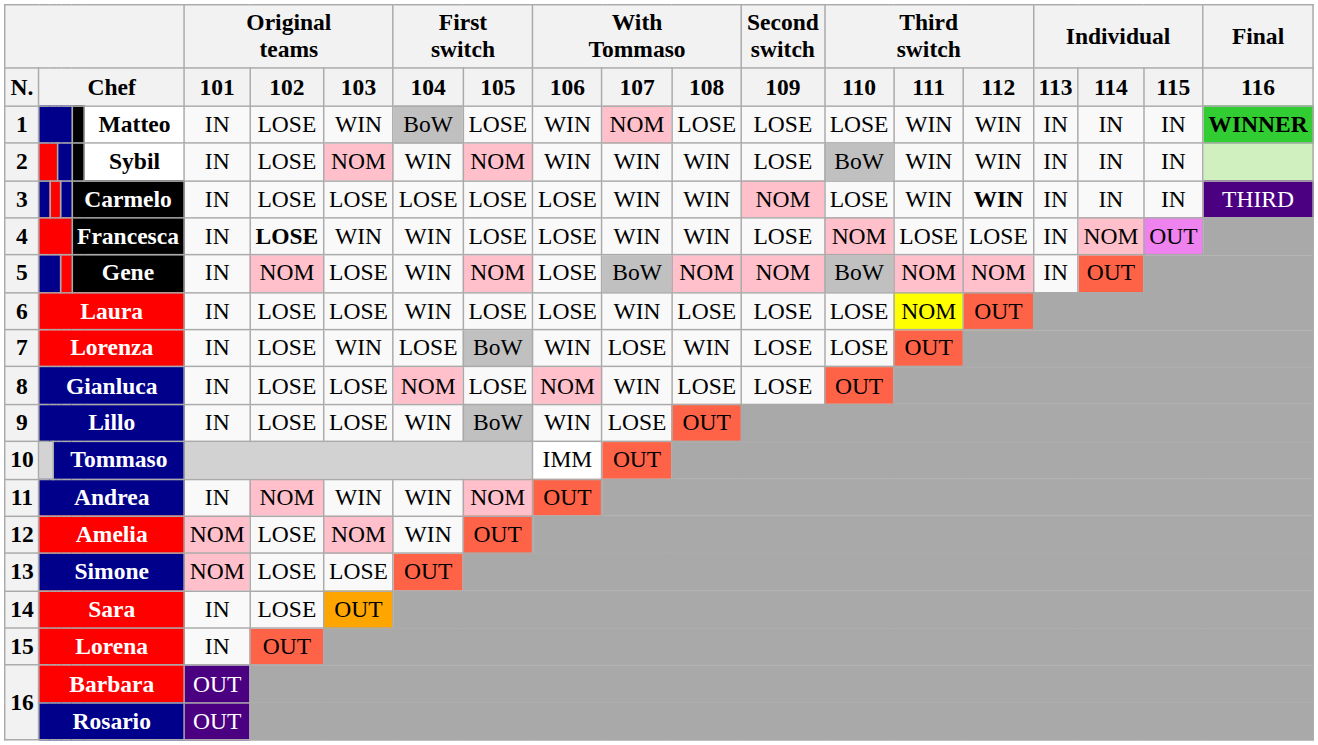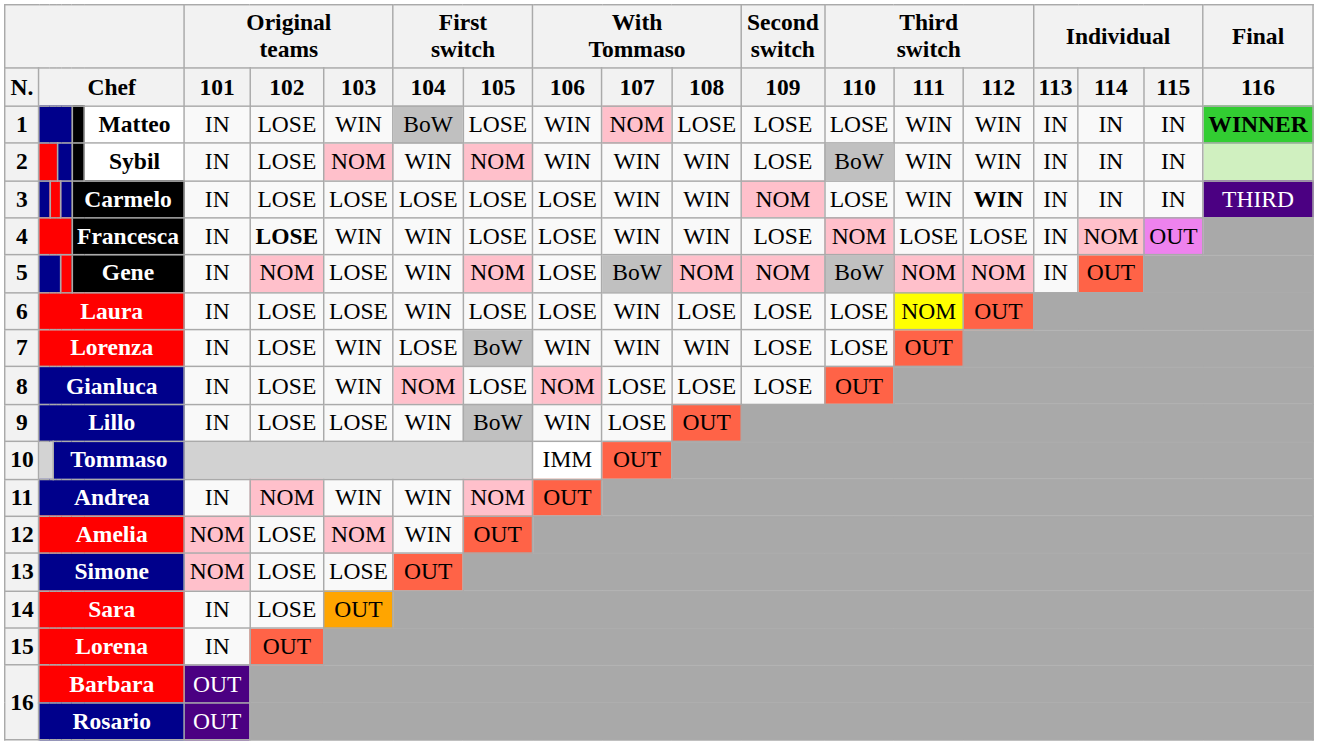 <table class="wikitable" style="text-align:center">
 <tr>
 <th colspan=8></th>
 <th colspan=3>Original<br>teams</th>
 <th colspan=2>First<br>switch</th>
 <th colspan=3>With<br>Tommaso</th>
 <th>Second<br>switch</th>
 <th colspan=3>Third<br>switch</th>
 <th colspan=3>Individual</th>
 <th>Final</th>
 </tr>
 <tr>
 <th>N.</th>
 <th colspan="7">Chef</th>
 <th>101</th>
 <th>102</th>
 <th>103</th>
 <th>104</th>
 <th>105</th>
 <th>106</th>
 <th>107</th>
 <th>108</th>
 <th>109</th>
 <th>110</th>
 <th>111</th>
 <th>112</th>
 <th>113</th>
 <th>114</th>
 <th>115</th>
 <th>116</th>
 </tr>
 <tr>
 <th>1</th>
 <th colspan="5" style="background:darkblue; color:#000;"></th>
 <th style="background:black; color:#000;"></th>
 <th style="background:#fff; color:#000;">Matteo</th>
 <td>IN</td>
 <td>LOSE</td>
 <td>WIN</td>
 <td style="background:silver;">BoW</td>
 <td>LOSE</td>
 <td>WIN</td>
 <td style="background:pink;">NOM</td>
 <td>LOSE</td>
 <td>LOSE</td>
 <td>LOSE</td>
 <td>WIN</td>
 <td>WIN</td>
 <td>IN</td>
 <td>IN</td>
 <td>IN</td>
 <td style="background:limegreen;"><strong>WINNER</strong></td>
 </tr>
 <tr>
 <th>2</th>
 <th colspan="3" style="background:red; color:#000;"></th>
 <th colspan="2" style="background:darkblue; color:#000;"></th>
 <th style="background:black; color:#000;"></th>
 <th style="background:#fff; color:#000;">Sybil</th>
 <td>IN</td>
 <td>LOSE</td>
 <td style="background:pink;">NOM</td>
 <td>WIN</td>
 <td style="background:pink;">NOM</td>
 <td>WIN</td>
 <td>WIN</td>
 <td>WIN</td>
 <td>LOSE</td>
 <td style="background:silver;">BoW</td>
 <td>WIN</td>
 <td>WIN</td>
 <td>IN</td>
 <td>IN</td>
 <td>IN</td>
 <td style="background:#D0F0C0;"></td>
 </tr>
 <tr>
 <th>3</th>
 <th style="background:darkblue; color:#000;"></th>
 <th colspan="3" style="background:red; color:#000;"></th>
 <th style="background:darkblue; color:#000;"></th>
 <th colspan="2" style="background:#000; color:#fff;">Carmelo</th>
 <td>IN</td>
 <td>LOSE</td>
 <td>LOSE</td>
 <td>LOSE</td>
 <td>LOSE</td>
 <td>LOSE</td>
 <td>WIN</td>
 <td>WIN</td>
 <td style="background:pink;">NOM</td>
 <td>LOSE</td>
 <td>WIN</td>
 <td><strong>WIN</strong></td>
 <td>IN</td>
 <td>IN</td>
 <td>IN</td>
 <td style="background:indigo; color:white;">THIRD</td>
 </tr>
 <tr>
 <th>4</th>
 <th colspan="5" style="background:red; color:#000;"></th>
 <th colspan="2" style="background:#000; color:#fff;">Francesca</th>
 <td>IN</td>
 <td><strong>LOSE</strong></td>
 <td>WIN</td>
 <td>WIN</td>
 <td>LOSE</td>
 <td>LOSE</td>
 <td>WIN</td>
 <td>WIN</td>
 <td>LOSE</td>
 <td style="background:pink;">NOM</td>
 <td>LOSE</td>
 <td>LOSE</td>
 <td>IN</td>
 <td style="background:pink;">NOM</td>
 <td style="background:violet;">OUT</td>
 <td style="background:darkgrey" colspan=1></td>
 </tr>
 <tr>
 <th>5</th>
 <th colspan="4" style="background:darkblue; color:#000;"></th>
 <th style="background:red; color:#000;"></th>
 <th colspan="2" style="background:#000; color:#fff;">Gene</th>
 <td>IN</td>
 <td style="background:pink;">NOM</td>
 <td>LOSE</td>
 <td>WIN</td>
 <td style="background:pink;">NOM</td>
 <td>LOSE</td>
 <td style="background:silver;">BoW</td>
 <td style="background:pink;">NOM</td>
 <td style="background:pink;">NOM</td>
 <td style="background:silver;">BoW</td>
 <td style="background:pink;">NOM</td>
 <td style="background:pink;">NOM</td>
 <td>IN</td>
 <td style="background:tomato;">OUT</td>
 <td style="background:darkgrey" colspan= 2></td>
 </tr>
 <tr>
 <th>6</th>
 <th colspan="7" style="background:red; color:#fff;">Laura</th>
 <td>IN</td>
 <td>LOSE</td>
 <td>LOSE</td>
 <td>WIN</td>
 <td>LOSE</td>
 <td>LOSE</td>
 <td>WIN</td>
 <td>LOSE</td>
 <td>LOSE</td>
 <td>LOSE</td>
 <td style="background:yellow;">NOM</td>
 <td style="background:tomato;">OUT</td>
 <td style="background:darkgrey" colspan=4></td>
 </tr>
 <tr>
 <th>7</th>
 <th colspan="7" style="background:red; color:#fff;">Lorenza</th>
 <td>IN</td>
 <td>LOSE</td>
 <td>WIN</td>
 <td>LOSE</td>
 <td style="background:silver;">BoW</td>
 <td>WIN</td>
-<td>LOSE</td>
+<td>WIN</td>
 <td>WIN</td>
 <td>LOSE</td>
 <td>LOSE</td>
 <td style="background:tomato;">OUT</td>
 <td style="background:darkgrey" colspan=5></td>
 </tr>
 <tr>
 <th>8</th>
 <th colspan="7" style="background:darkblue; color:#fff;">Gianluca</th>
 <td>IN</td>
 <td>LOSE</td>
+<td>WIN</td>
+<td style="background:pink;">NOM</td>
 <td>LOSE</td>
 <td style="background:pink;">NOM</td>
 <td>LOSE</td>
-<td style="background:pink;">NOM</td>
-<td>WIN</td>
 <td>LOSE</td>
 <td>LOSE</td>
 <td style="background:tomato;">OUT</td>
 <td style="background:darkgrey" colspan=6></td>
 </tr>
 <tr>
 <th>9</th>
 <th colspan="7" style="background:darkblue; color:#fff;">Lillo</th>
 <td>IN</td>
 <td>LOSE</td>
 <td>LOSE</td>
 <td>WIN</td>
 <td style="background:silver;">BoW</td>
 <td>WIN</td>
 <td>LOSE</td>
 <td style="background:tomato;">OUT</td>
 <td style="background:darkgrey" colspan=8></td>
 </tr>
 <tr>
 <th>10</th>
 <th colspan="2" style="background:lightgray; color:#000;"></th>
 <th colspan="5" style="background:darkblue; color:#fff;">Tommaso</th>
 <td style="background:#D2D2D2" colspan=5></td>
 <td style="background:white;">IMM</td>
 <td style="background:tomato;">OUT</td>
 <td style="background:darkgrey" colspan=9></td>
 </tr>
 <tr>
 <th>11</th>
 <th colspan="7" style="background:darkblue; color:#fff;">Andrea</th>
 <td>IN</td>
 <td style="background:pink;">NOM</td>
 <td>WIN</td>
 <td>WIN</td>
 <td style="background:pink;">NOM</td>
 <td style="background:tomato;">OUT</td>
 <td style="background:darkgrey" colspan=10></td>
 </tr>
 <tr>
 <th>12</th>
 <th colspan="7" style="background:red; color:#fff;">Amelia</th>
 <td style="background:pink;">NOM</td>
 <td>LOSE</td>
 <td style="background:pink;">NOM</td>
 <td>WIN</td>
 <td style="background:tomato;">OUT</td>
 <td style="background:darkgrey" colspan=11></td>
 </tr>
 <tr>
 <th>13</th>
 <th colspan="7" style="background:darkblue; color:#fff;">Simone</th>
 <td style="background:pink;">NOM</td>
 <td>LOSE</td>
 <td>LOSE</td>
 <td style="background:tomato;">OUT</td>
 <td style="background:darkgrey" colspan=12></td>
 </tr>
 <tr>
 <th>14</th>
 <th colspan="7" style="background:red; color:#fff;">Sara</th>
 <td>IN</td>
 <td>LOSE</td>
 <td style="background:orange;">OUT</td>
 <td style="background:darkgrey" colspan=13></td>
 </tr>
 <tr>
 <th>15</th>
 <th colspan="7" style="background:red; color:#fff;">Lorena</th>
 <td>IN</td>
 <td style="background:tomato;">OUT</td>
 <td style="background:darkgrey" colspan=14></td>
 </tr>
 <tr>
 <th rowspan="2">16</th>
 <th colspan="7" style="background:red; color:#fff;">Barbara</th>
 <td style="background:indigo; color:white;">OUT</td>
 <td style="background:darkgrey" colspan=15></td>
 </tr>
 <tr>
 <th colspan="7" style="background:darkblue; color:#fff;">Rosario</th>
 <td style="background:indigo; color:white;">OUT</td>
 <td style="background:darkgrey" colspan=15></td>
 </tr>
 </table>
